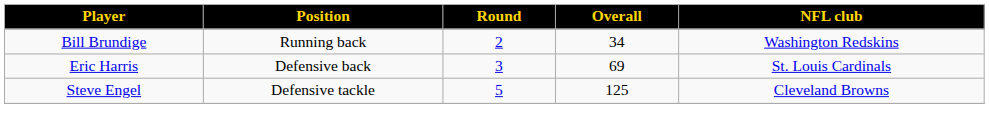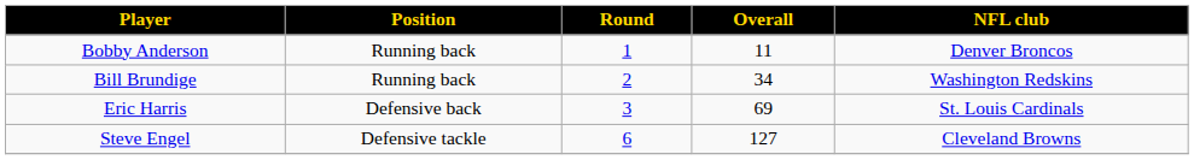 <table class="wikitable" width="80%">
 <tr align="center"  style="background:black;color:gold;">
 <td><strong>Player</strong></td>
 <td><strong>Position</strong></td>
 <td><strong>Round</strong></td>
 <td><strong>Overall</strong></td>
 <td><strong>NFL club</strong></td>
+</tr>
+<tr align="center" bgcolor="">
+<td><a href='#'>Bobby Anderson</a></td>
+<td>Running back</td>
+<td><a href='#'>1</a></td>
+<td>11</td>
+<td><a href='#'>Denver Broncos</a></td>
 </tr>
 <tr align="center" bgcolor="">
 <td><a href='#'>Bill Brundige</a></td>
 <td>Running back</td>
 <td><a href='#'>2</a></td>
 <td>34</td>
 <td><a href='#'>Washington Redskins</a></td>
 </tr>
 <tr align="center" bgcolor="">
 <td><a href='#'>Eric Harris</a></td>
 <td>Defensive back</td>
 <td><a href='#'>3</a></td>
 <td>69</td>
 <td><a href='#'>St. Louis Cardinals</a></td>
 </tr>
 <tr align="center" bgcolor="">
 <td><a href='#'>Steve Engel</a></td>
 <td>Defensive tackle</td>
-<td><a href='#'>5</a></td>
-<td>125</td>
+<td><a href='#'>6</a></td>
+<td>127</td>
 <td><a href='#'>Cleveland Browns</a></td>
 </tr>
 <tr align="center" bgcolor="">
 </tr>
 </table>
